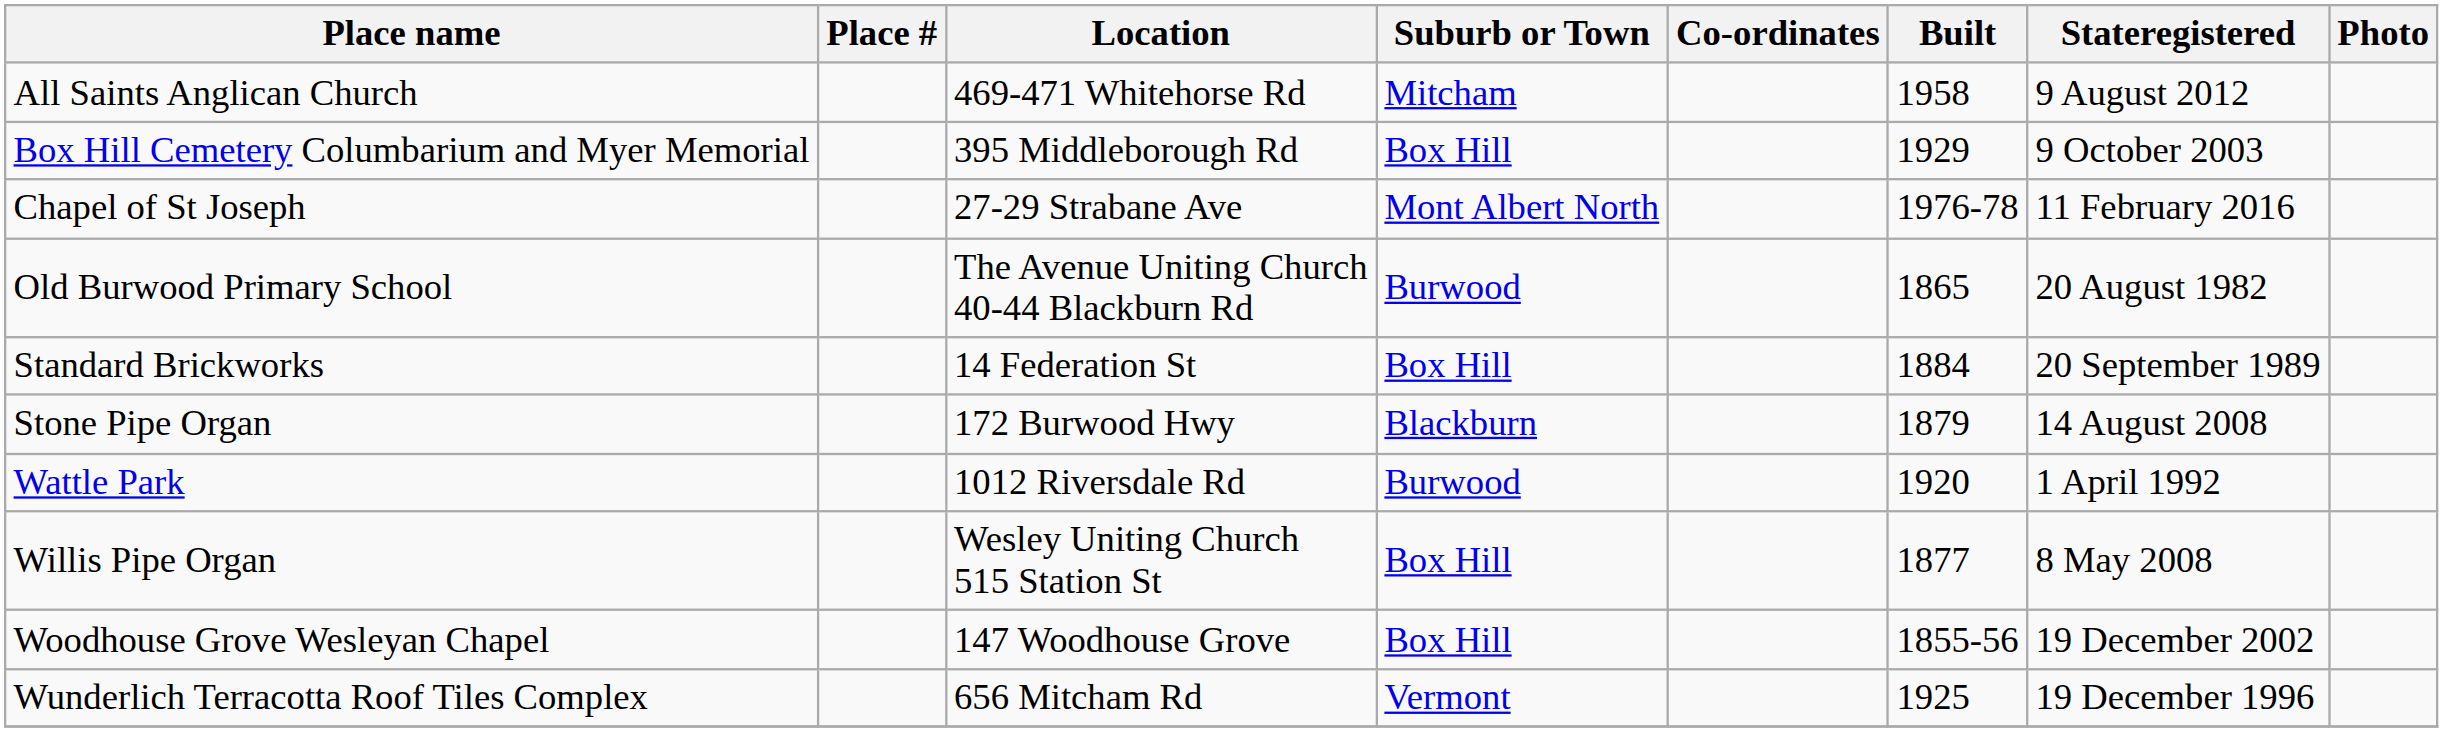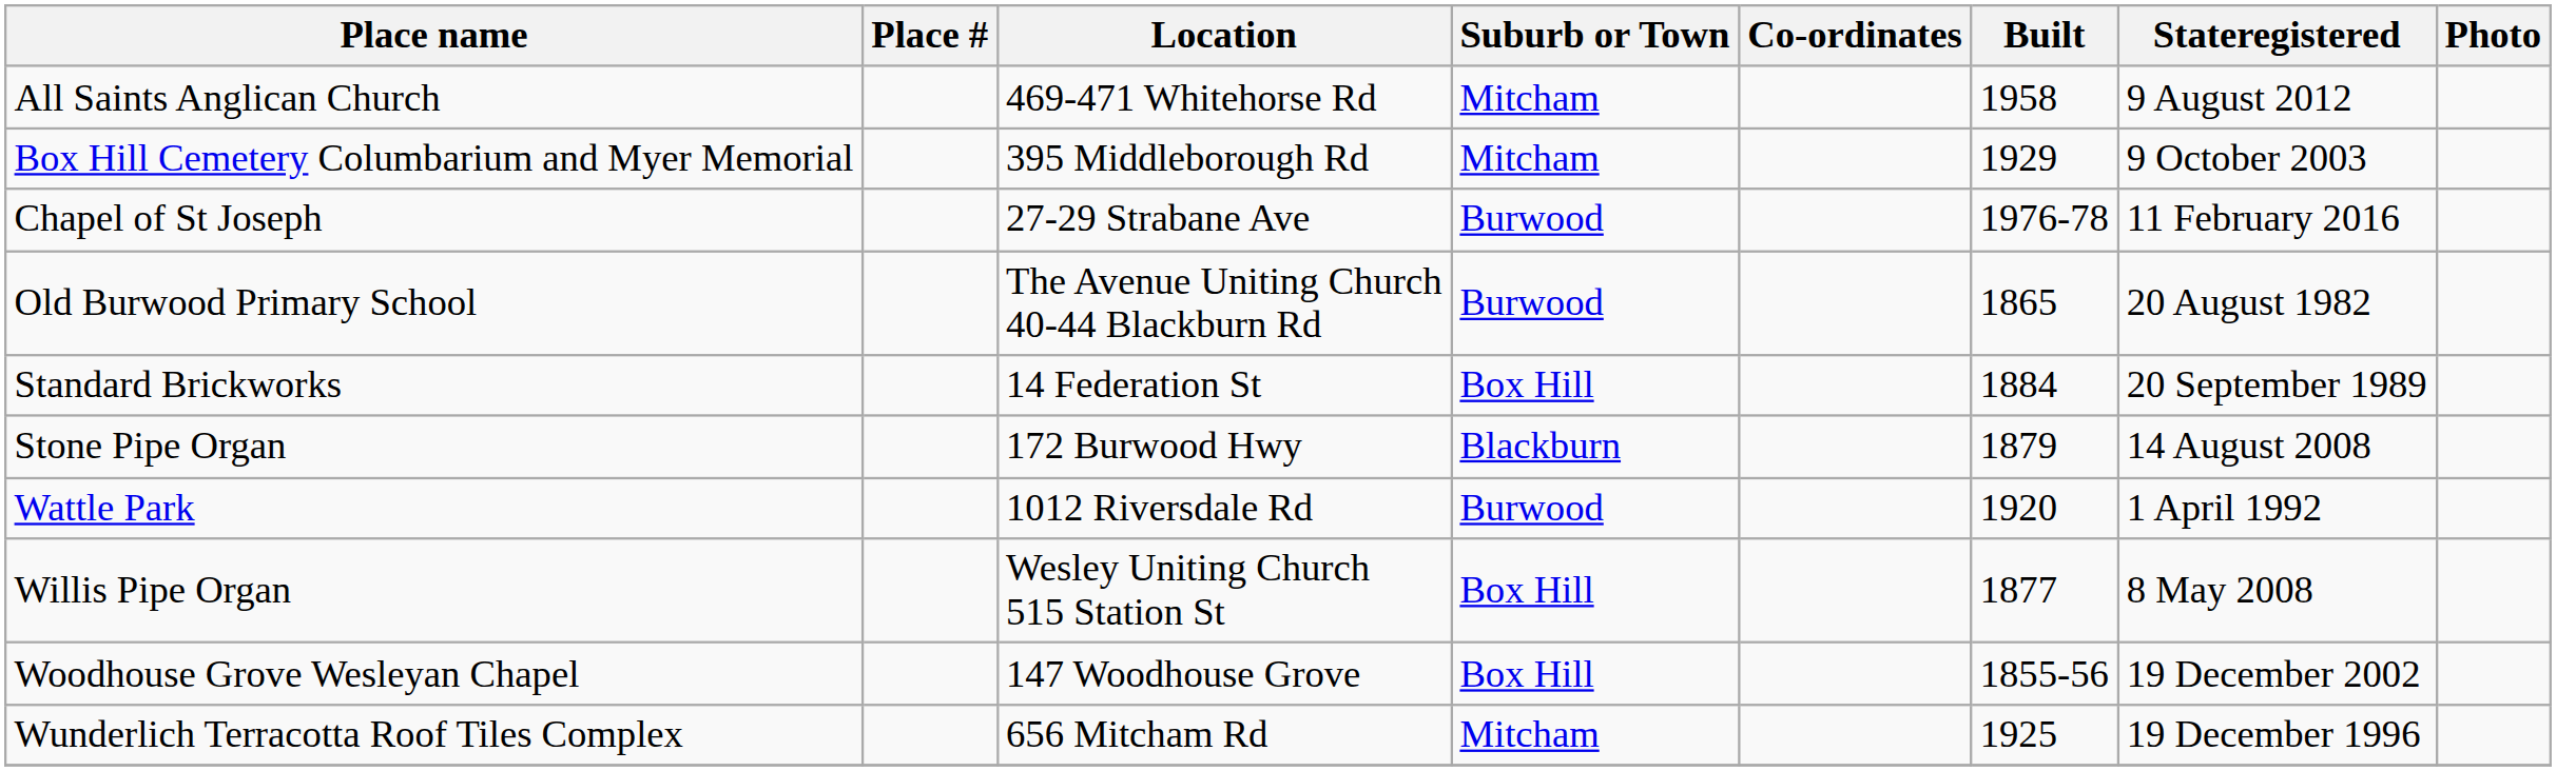 <table class="wikitable sortable">
 <tr>
 <th>Place name</th>
 <th>Place #</th>
 <th>Location</th>
 <th>Suburb or Town</th>
 <th>Co-ordinates</th>
 <th>Built</th>
 <th>Stateregistered</th>
 <th class="unsortable">Photo</th>
 </tr>
 <tr>
 <td>All Saints Anglican Church</td>
 <td></td>
 <td>469-471 Whitehorse Rd</td>
 <td><a href='#'>Mitcham</a></td>
 <td></td>
 <td>1958</td>
 <td>9 August 2012</td>
 <td></td>
 </tr>
 <tr>
 <td><a href='#'>Box Hill Cemetery</a> Columbarium and Myer Memorial</td>
 <td></td>
 <td>395 Middleborough Rd</td>
-<td><a href='#'>Box Hill</a></td>
+<td><a href='#'>Mitcham</a></td>
 <td></td>
 <td>1929</td>
 <td>9 October 2003</td>
 <td></td>
 </tr>
 <tr>
 <td>Chapel of St Joseph</td>
 <td></td>
 <td>27-29 Strabane Ave</td>
-<td><a href='#'>Mont Albert North</a></td>
+<td><a href='#'>Burwood</a></td>
 <td></td>
 <td>1976-78</td>
 <td>11 February 2016</td>
 <td></td>
 </tr>
 <tr>
 <td>Old Burwood Primary School</td>
 <td></td>
 <td>The Avenue Uniting Church<br>40-44 Blackburn Rd</td>
 <td><a href='#'>Burwood</a></td>
 <td></td>
 <td>1865</td>
 <td>20 August 1982</td>
 <td></td>
 </tr>
 <tr>
 <td>Standard Brickworks</td>
 <td></td>
 <td>14 Federation St</td>
 <td><a href='#'>Box Hill</a></td>
 <td></td>
 <td>1884</td>
 <td>20 September 1989</td>
 <td></td>
 </tr>
 <tr>
 <td>Stone Pipe Organ</td>
 <td></td>
 <td>172 Burwood Hwy</td>
 <td><a href='#'>Blackburn</a></td>
 <td></td>
 <td>1879</td>
 <td>14 August 2008</td>
 <td></td>
 </tr>
 <tr>
 <td><a href='#'>Wattle Park</a></td>
 <td></td>
 <td>1012 Riversdale Rd</td>
 <td><a href='#'>Burwood</a></td>
 <td></td>
 <td>1920</td>
 <td>1 April 1992</td>
 <td></td>
 </tr>
 <tr>
 <td>Willis Pipe Organ</td>
 <td></td>
 <td>Wesley Uniting Church<br>515 Station St</td>
 <td><a href='#'>Box Hill</a></td>
 <td></td>
 <td>1877</td>
 <td>8 May 2008</td>
 <td></td>
 </tr>
 <tr>
 <td>Woodhouse Grove Wesleyan Chapel</td>
 <td></td>
 <td>147 Woodhouse Grove</td>
 <td><a href='#'>Box Hill</a></td>
 <td></td>
 <td>1855-56</td>
 <td>19 December 2002</td>
 <td></td>
 </tr>
 <tr>
 <td>Wunderlich Terracotta Roof Tiles Complex</td>
 <td></td>
 <td>656 Mitcham Rd</td>
-<td><a href='#'>Vermont</a></td>
+<td><a href='#'>Mitcham</a></td>
 <td></td>
 <td>1925</td>
 <td>19 December 1996</td>
 <td></td>
 </tr>
 <tr>
 </tr>
 </table>
